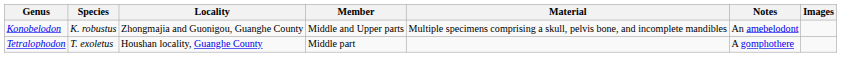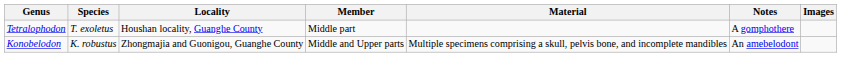 <table class="wikitable">
 <tr>
 <th>Genus</th>
 <th>Species</th>
 <th>Locality</th>
 <th>Member</th>
 <th>Material</th>
 <th>Notes</th>
 <th>Images</th>
 </tr>
 <tr>
+<td><em><a href='#'>Tetralophodon</a></em></td>
+<td><em>T. exoletus</em></td>
+<td>Houshan locality, <a href='#'>Guanghe County</a></td>
+<td>Middle part</td>
+<td></td>
+<td>A <a href='#'>gomphothere</a></td>
+<td></td>
+</tr>
+<tr>
 <td><em><a href='#'>Konobelodon</a></em></td>
 <td><em>K. robustus</em></td>
 <td>Zhongmajia and Guonigou, Guanghe County</td>
 <td>Middle and Upper parts</td>
 <td>Multiple specimens comprising a skull, pelvis bone, and incomplete mandibles</td>
 <td>An <a href='#'>amebelodont</a></td>
 <td></td>
 </tr>
-<tr>
-<td><em><a href='#'>Tetralophodon</a></em></td>
-<td><em>T. exoletus</em></td>
-<td>Houshan locality, <a href='#'>Guanghe County</a></td>
-<td>Middle part</td>
-<td></td>
-<td>A <a href='#'>gomphothere</a></td>
-<td></td>
-</tr>
 </table>
